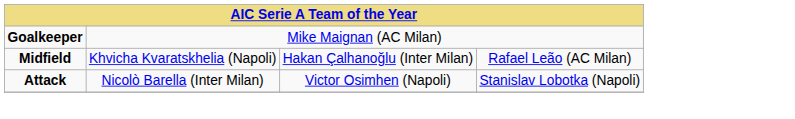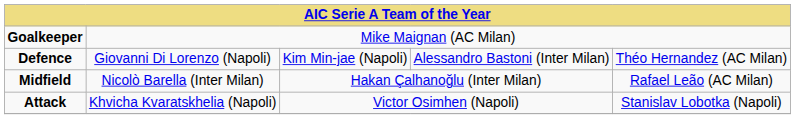 <table class="wikitable" style="text-align:center">
 <tr>
 <th colspan="5" style="background-color: #eedd82"><a href='#'>AIC Serie A Team of the Year</a></th>
 </tr>
 <tr>
 <td><strong>Goalkeeper</strong></td>
 <td colspan="4"> <a href='#'>Mike Maignan</a> (AC Milan)</td>
 </tr>
 <tr>
+<td><strong>Defence</strong></td>
+<td> <a href='#'>Giovanni Di Lorenzo</a> (Napoli)</td>
+<td> <a href='#'>Kim Min-jae</a> (Napoli)</td>
+<td> <a href='#'>Alessandro Bastoni</a> (Inter Milan)</td>
+<td> <a href='#'>Théo Hernandez</a> (AC Milan)</td>
+</tr>
+<tr>
 <td><strong>Midfield</strong></td>
-<td> <a href='#'>Khvicha Kvaratskhelia</a> (Napoli)</td>
+<td> <a href='#'>Nicolò Barella</a> (Inter Milan)</td>
 <td colspan="2"> <a href='#'>Hakan Çalhanoğlu</a> (Inter Milan)</td>
 <td> <a href='#'>Rafael Leão</a> (AC Milan)</td>
 </tr>
 <tr>
 <td><strong>Attack</strong></td>
-<td> <a href='#'>Nicolò Barella</a> (Inter Milan)</td>
+<td> <a href='#'>Khvicha Kvaratskhelia</a> (Napoli)</td>
 <td colspan="2"> <a href='#'>Victor Osimhen</a> (Napoli)</td>
 <td> <a href='#'>Stanislav Lobotka</a> (Napoli)</td>
 </tr>
 <tr>
 </tr>
 </table>
